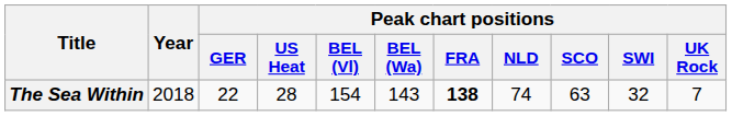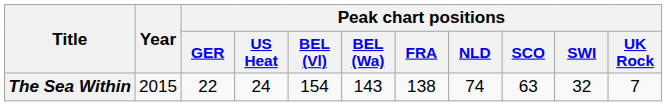 <table class="wikitable plainrowheaders">
 <tr>
 <th scope="col" rowspan="2">Title</th>
 <th scope="col" rowspan="2">Year</th>
 <th scope="col" colspan="9">Peak chart positions</th>
 </tr>
 <tr>
 <th scope="col" style="width:3em;font-size:90%"><a href='#'>GER</a><br></th>
 <th scope="col" style="width:3em;font-size:90%"><a href='#'>US<br>Heat</a><br></th>
 <th scope="col" style="width:3em;font-size:90%"><a href='#'>BEL<br>(Vl)</a><br></th>
 <th scope="col" style="width:3em;font-size:90%"><a href='#'>BEL<br>(Wa)</a><br></th>
 <th scope="col" style="width:3em;font-size:90%"><a href='#'>FRA</a><br></th>
 <th scope="col" style="width:3em;font-size:90%"><a href='#'>NLD</a><br></th>
 <th scope="col" style="width:3em;font-size:90%"><a href='#'>SCO</a><br></th>
 <th scope="col" style="width:3em;font-size:90%"><a href='#'>SWI</a><br></th>
 <th scope="col" style="width:3em;font-size:90%"><a href='#'>UK<br>Rock</a><br></th>
 </tr>
 <tr>
 <th scope="row"><em>The Sea Within</em></th>
-<td>2018</td>
+<td>2015</td>
 <td align=center>22</td>
-<td align=center>28</td>
+<td align=center>24</td>
 <td align=center>154</td>
 <td align=center>143</td>
-<td align=center><strong>138</strong></td>
+<td align=center>138</td>
 <td align=center>74</td>
 <td align=center>63</td>
 <td align=center>32</td>
 <td align=center>7</td>
 </tr>
 </table>
